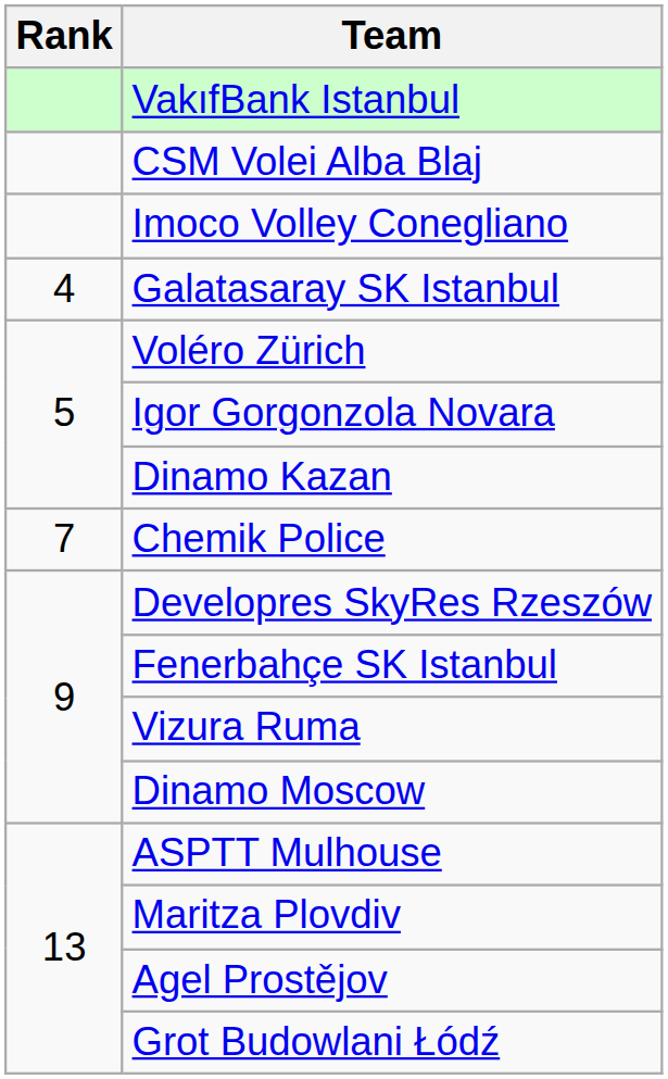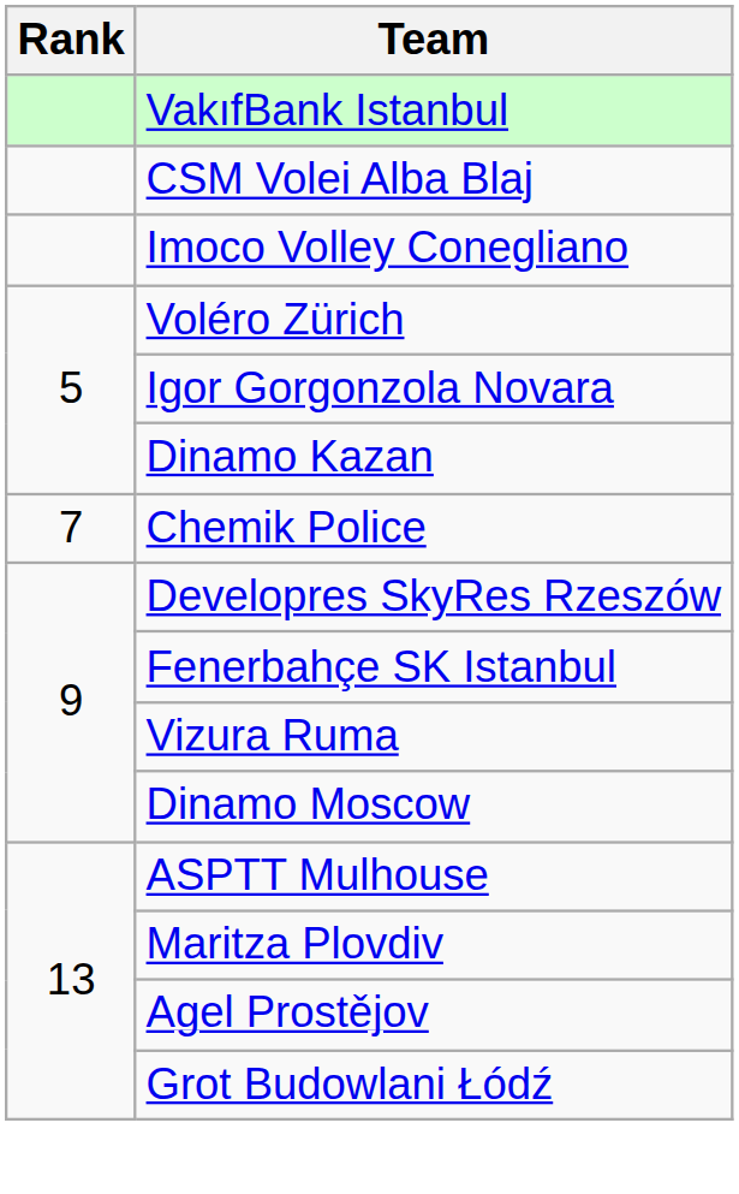 <table class="wikitable" style="text-align: center;">
 <tr>
 <th width=40>Rank</th>
 <th>Team</th>
 </tr>
 <tr bgcolor=#ccffcc>
 <td></td>
 <td align=left> <a href='#'>VakıfBank Istanbul</a></td>
 </tr>
 <tr>
 <td></td>
 <td align=left> <a href='#'>CSM Volei Alba Blaj</a></td>
 </tr>
 <tr>
 <td></td>
 <td align=left> <a href='#'>Imoco Volley Conegliano</a></td>
-</tr>
-<tr>
-<td>4</td>
-<td align=left> <a href='#'>Galatasaray SK Istanbul</a></td>
 </tr>
 <tr>
 <td rowspan=3>5</td>
 <td align=left> <a href='#'>Voléro Zürich</a></td>
 </tr>
 <tr>
 <td align=left> <a href='#'>Igor Gorgonzola Novara</a></td>
 </tr>
 <tr>
 <td align=left> <a href='#'>Dinamo Kazan</a></td>
 </tr>
 <tr>
 <td>7</td>
 <td align=left> <a href='#'>Chemik Police</a></td>
 </tr>
 <tr>
 <td rowspan=4>9</td>
 <td align=left> <a href='#'>Developres SkyRes Rzeszów</a></td>
 </tr>
 <tr>
 <td align=left> <a href='#'>Fenerbahçe SK Istanbul</a></td>
 </tr>
 <tr>
 <td align=left> <a href='#'>Vizura Ruma</a></td>
 </tr>
 <tr>
 <td align=left> <a href='#'>Dinamo Moscow</a></td>
 </tr>
 <tr>
 <td rowspan=4>13</td>
 <td align=left> <a href='#'>ASPTT Mulhouse</a></td>
 </tr>
 <tr>
 <td align=left> <a href='#'>Maritza Plovdiv</a></td>
 </tr>
 <tr>
 <td align=left> <a href='#'>Agel Prostějov</a></td>
 </tr>
 <tr>
 <td align=left> <a href='#'>Grot Budowlani Łódź</a></td>
 </tr>
 </table>
